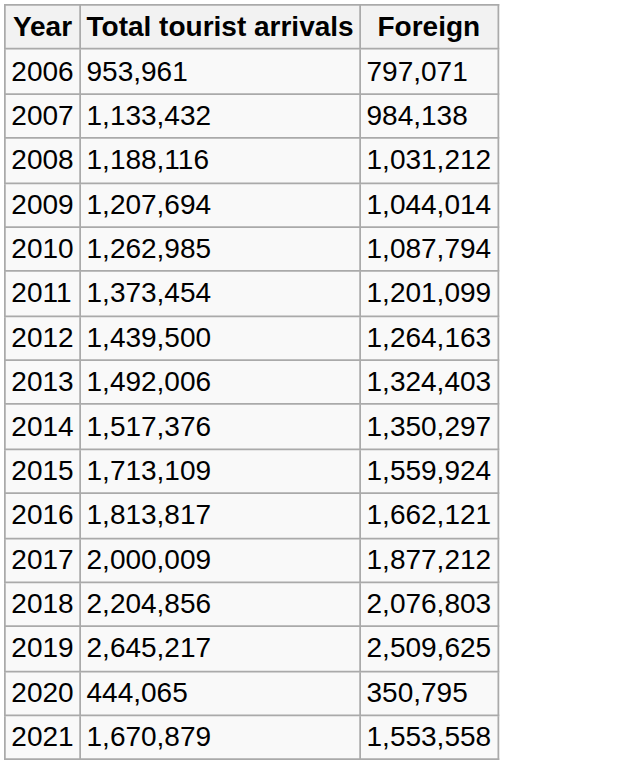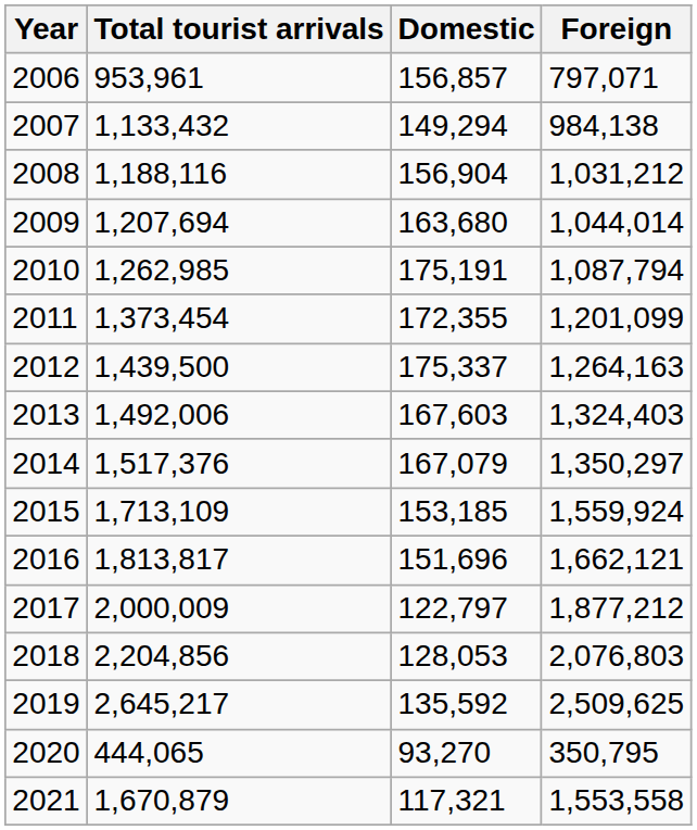 <table class="wikitable">
 <tr>
 <th>Year</th>
 <th>Total tourist arrivals</th>
+<th>Domestic</th>
 <th>Foreign</th>
 </tr>
 <tr ->
 <td>2006</td>
 <td>953,961</td>
+<td>156,857</td>
 <td>797,071</td>
 </tr>
 <tr ->
 <td>2007</td>
 <td>1,133,432</td>
+<td>149,294</td>
 <td>984,138</td>
 </tr>
 <tr ->
 <td>2008</td>
 <td>1,188,116</td>
+<td>156,904</td>
 <td>1,031,212</td>
 </tr>
 <tr ->
 <td>2009</td>
 <td>1,207,694</td>
+<td>163,680</td>
 <td>1,044,014</td>
 </tr>
 <tr ->
 <td>2010</td>
 <td>1,262,985</td>
+<td>175,191</td>
 <td>1,087,794</td>
 </tr>
 <tr ->
 <td>2011</td>
 <td>1,373,454</td>
+<td>172,355</td>
 <td>1,201,099</td>
 </tr>
 <tr ->
 <td>2012</td>
 <td>1,439,500</td>
+<td>175,337</td>
 <td>1,264,163</td>
 </tr>
 <tr ->
 <td>2013</td>
 <td>1,492,006</td>
+<td>167,603</td>
 <td>1,324,403</td>
 </tr>
 <tr ->
 <td>2014</td>
 <td>1,517,376</td>
+<td>167,079</td>
 <td>1,350,297</td>
 </tr>
 <tr ->
 <td>2015</td>
 <td>1,713,109</td>
+<td>153,185</td>
 <td>1,559,924</td>
 </tr>
 <tr ->
 <td>2016</td>
 <td>1,813,817</td>
+<td>151,696</td>
 <td>1,662,121</td>
 </tr>
 <tr>
 <td>2017</td>
 <td>2,000,009</td>
+<td>122,797</td>
 <td>1,877,212</td>
 </tr>
 <tr ->
 <td>2018</td>
 <td>2,204,856</td>
+<td>128,053</td>
 <td>2,076,803</td>
 </tr>
 <tr ->
 <td>2019</td>
 <td>2,645,217</td>
+<td>135,592</td>
 <td>2,509,625</td>
 </tr>
 <tr>
 <td>2020</td>
 <td>444,065</td>
+<td>93,270</td>
 <td>350,795</td>
 </tr>
 <tr>
 <td>2021</td>
 <td>1,670,879</td>
+<td>117,321</td>
 <td>1,553,558</td>
 </tr>
 </table>
